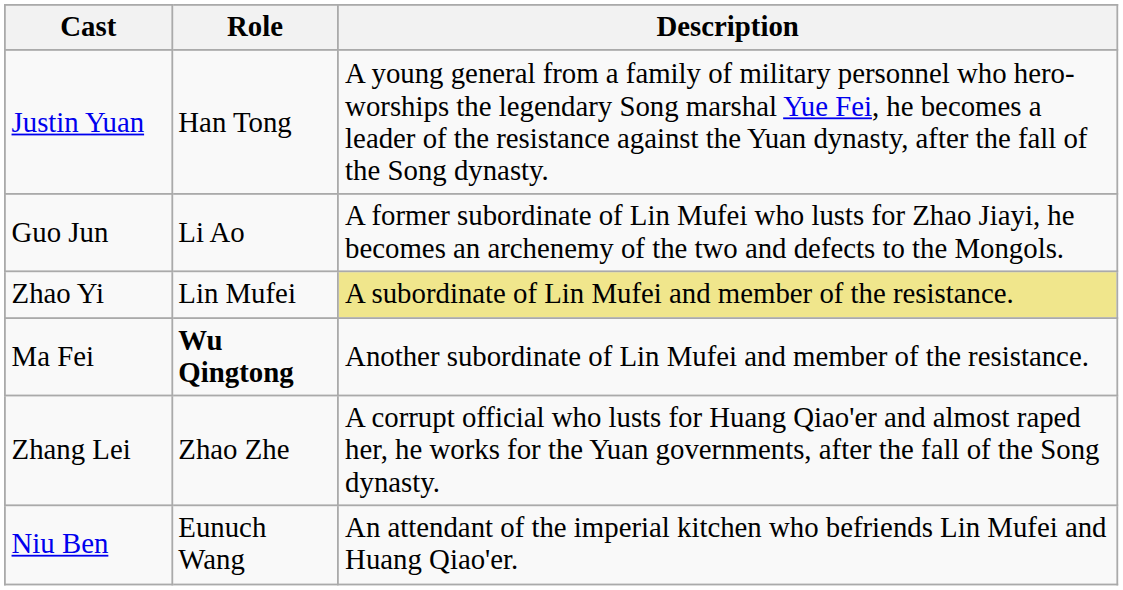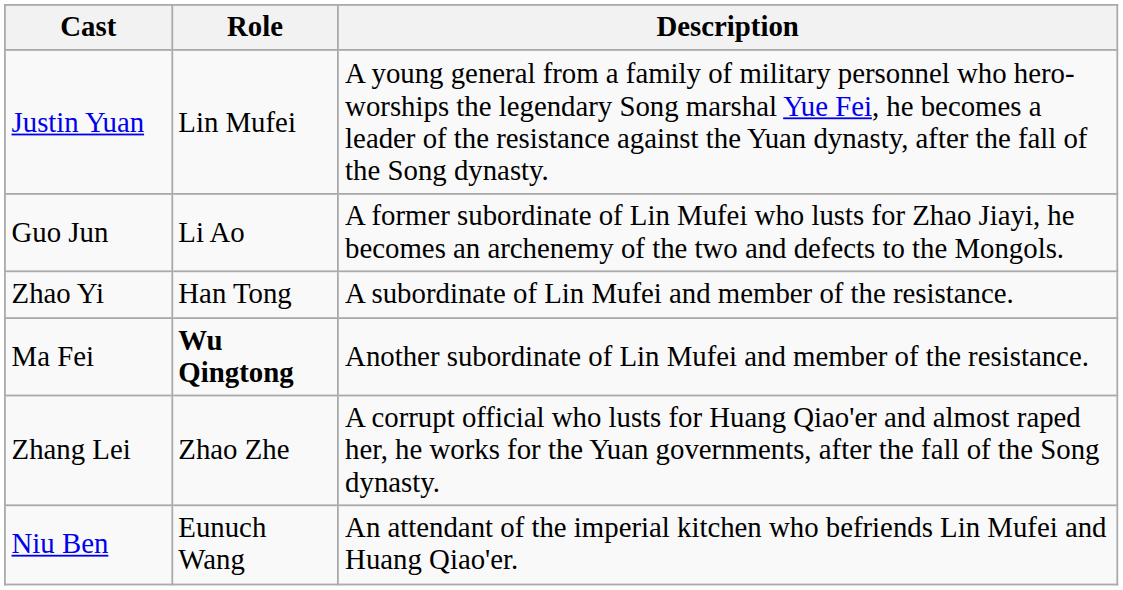 <table class="wikitable" style="width:70%;">
 <tr>
 <th style="width:15%">Cast</th>
 <th style="width:15%">Role</th>
 <th style="width:70%">Description</th>
 </tr>
 <tr>
 <td><a href='#'>Justin Yuan</a></td>
-<td>Han Tong</td>
+<td>Lin Mufei</td>
 <td>A young general from a family of military personnel who hero-worships the legendary Song marshal <a href='#'>Yue Fei</a>, he becomes a leader of the resistance against the Yuan dynasty, after the fall of the Song dynasty.</td>
 </tr>
 <tr>
 <td>Guo Jun</td>
 <td>Li Ao</td>
 <td>A former subordinate of Lin Mufei who lusts for Zhao Jiayi, he becomes an archenemy of the two and defects to the Mongols.</td>
 </tr>
 <tr>
 <td>Zhao Yi</td>
-<td>Lin Mufei</td>
-<td style="background: khaki;">A subordinate of Lin Mufei and member of the resistance.</td>
+<td>Han Tong</td>
+<td>A subordinate of Lin Mufei and member of the resistance.</td>
 </tr>
 <tr>
 <td>Ma Fei</td>
 <td><strong>Wu Qingtong</strong></td>
 <td>Another subordinate of Lin Mufei and member of the resistance.</td>
 </tr>
 <tr>
 <td>Zhang Lei</td>
 <td>Zhao Zhe</td>
 <td>A corrupt official who lusts for Huang Qiao'er and almost raped her, he works for the Yuan governments, after the fall of the Song dynasty.</td>
 </tr>
 <tr>
 <td><a href='#'>Niu Ben</a></td>
 <td>Eunuch Wang</td>
 <td>An attendant of the imperial kitchen who befriends Lin Mufei and Huang Qiao'er.</td>
 </tr>
 </table>
